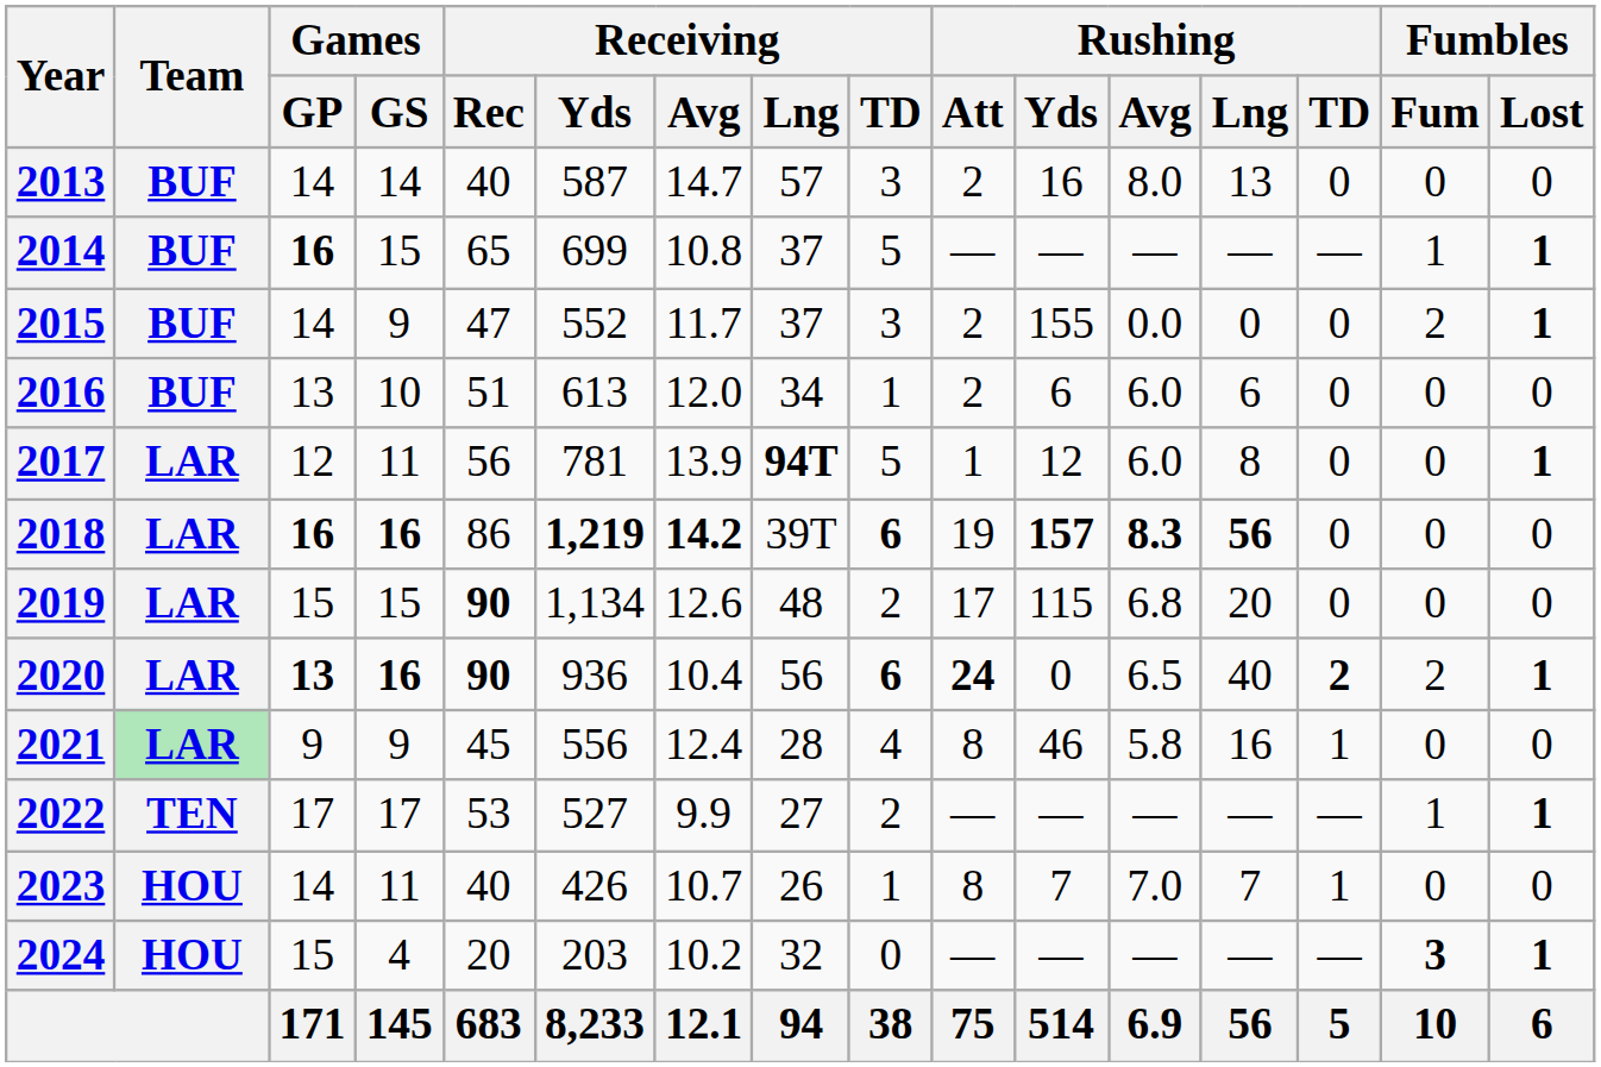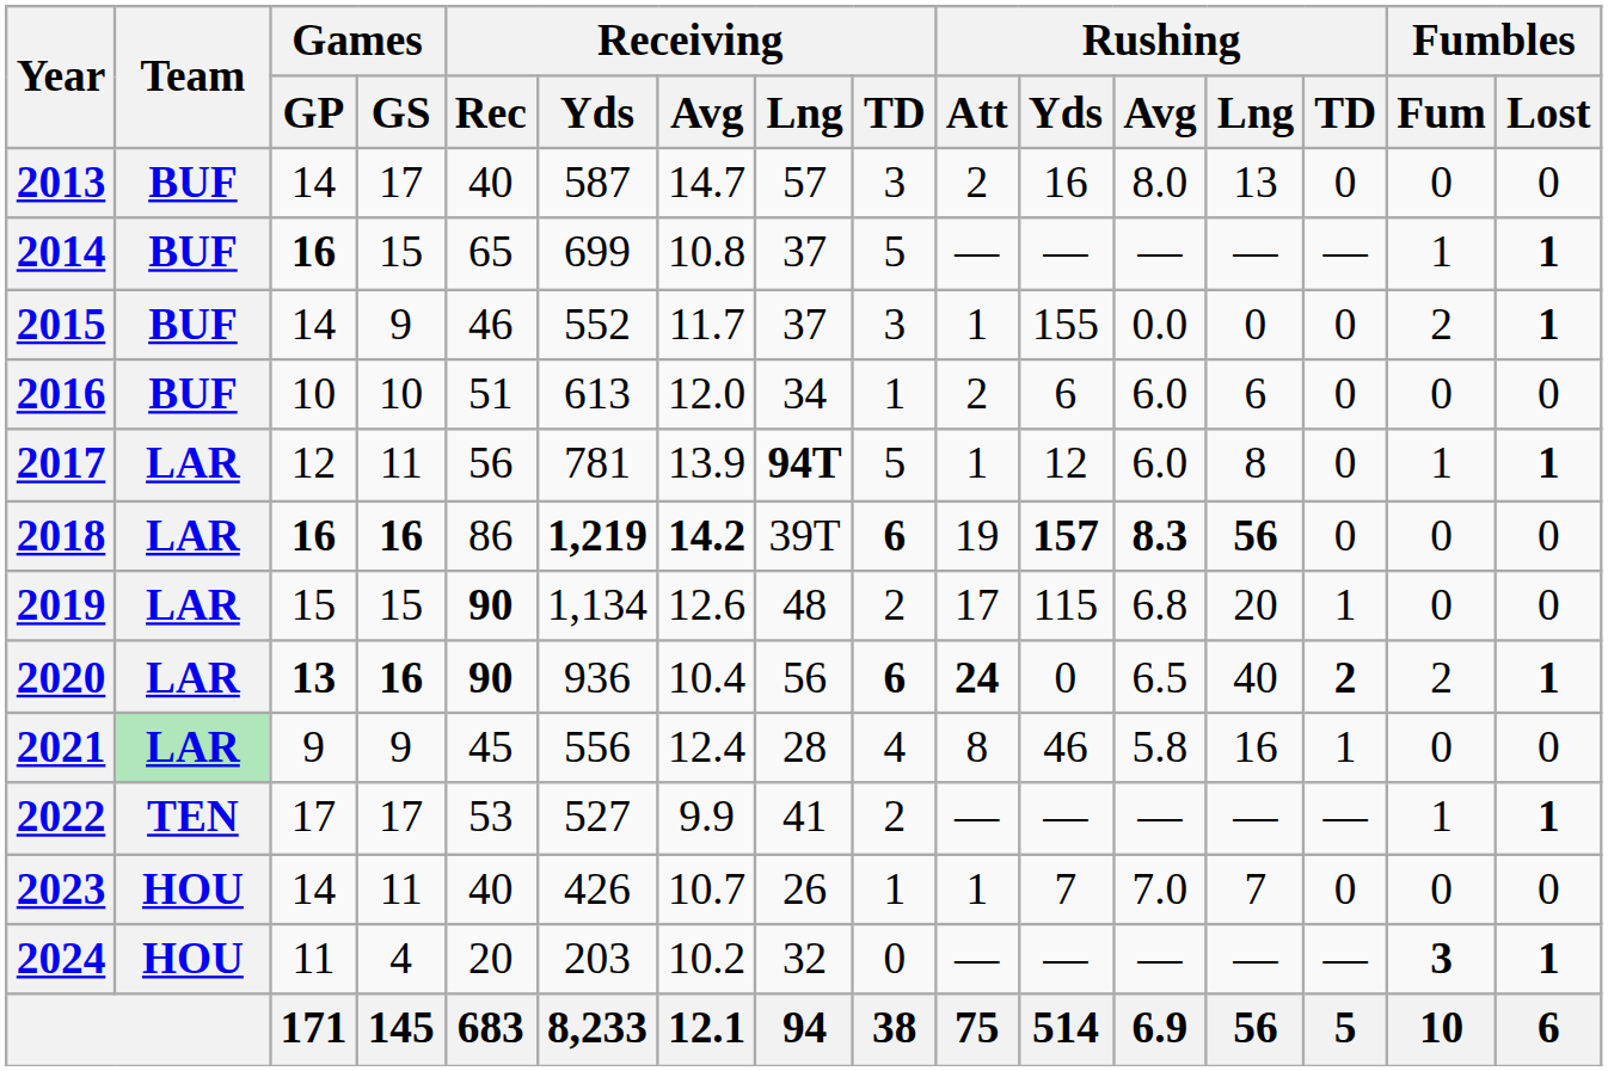 <table class="wikitable" style="text-align: center;">
 <tr>
 <th rowspan="2">Year</th>
 <th rowspan="2">Team</th>
 <th colspan="2">Games</th>
 <th colspan="5">Receiving</th>
 <th colspan="5">Rushing</th>
 <th colspan="2">Fumbles</th>
 </tr>
 <tr>
 <th>GP</th>
 <th>GS</th>
 <th>Rec</th>
 <th>Yds</th>
 <th>Avg</th>
 <th>Lng</th>
 <th>TD</th>
 <th>Att</th>
 <th>Yds</th>
 <th>Avg</th>
 <th>Lng</th>
 <th>TD</th>
 <th>Fum</th>
 <th>Lost</th>
 </tr>
 <tr>
 <th><a href='#'>2013</a></th>
 <th><a href='#'>BUF</a></th>
 <td>14</td>
-<td>14</td>
+<td>17</td>
 <td>40</td>
 <td>587</td>
 <td>14.7</td>
 <td>57</td>
 <td>3</td>
 <td>2</td>
 <td>16</td>
 <td>8.0</td>
 <td>13</td>
 <td>0</td>
 <td>0</td>
 <td>0</td>
 </tr>
 <tr>
 <th><a href='#'>2014</a></th>
 <th><a href='#'>BUF</a></th>
 <td><strong>16</strong></td>
 <td>15</td>
 <td>65</td>
 <td>699</td>
 <td>10.8</td>
 <td>37</td>
 <td>5</td>
 <td>—</td>
 <td>—</td>
 <td>—</td>
 <td>—</td>
 <td>—</td>
 <td>1</td>
 <td><strong>1</strong></td>
 </tr>
 <tr>
 <th><a href='#'>2015</a></th>
 <th><a href='#'>BUF</a></th>
 <td>14</td>
 <td>9</td>
-<td>47</td>
+<td>46</td>
 <td>552</td>
 <td>11.7</td>
 <td>37</td>
 <td>3</td>
-<td>2</td>
+<td>1</td>
 <td>155</td>
 <td>0.0</td>
 <td>0</td>
 <td>0</td>
 <td>2</td>
 <td><strong>1</strong></td>
 </tr>
 <tr>
 <th><a href='#'>2016</a></th>
 <th><a href='#'>BUF</a></th>
-<td>13</td>
+<td>10</td>
 <td>10</td>
 <td>51</td>
 <td>613</td>
 <td>12.0</td>
 <td>34</td>
 <td>1</td>
 <td>2</td>
 <td>6</td>
 <td>6.0</td>
 <td>6</td>
 <td>0</td>
 <td>0</td>
 <td>0</td>
 </tr>
 <tr>
 <th><a href='#'>2017</a></th>
 <th><a href='#'>LAR</a></th>
 <td>12</td>
 <td>11</td>
 <td>56</td>
 <td>781</td>
 <td>13.9</td>
 <td><strong>94T</strong></td>
 <td>5</td>
 <td>1</td>
 <td>12</td>
 <td>6.0</td>
 <td>8</td>
 <td>0</td>
-<td>0</td>
+<td>1</td>
 <td><strong>1</strong></td>
 </tr>
 <tr>
 <th><a href='#'>2018</a></th>
 <th><a href='#'>LAR</a></th>
 <td><strong>16</strong></td>
 <td><strong>16</strong></td>
 <td>86</td>
 <td><strong>1,219</strong></td>
 <td><strong>14.2</strong></td>
 <td>39T</td>
 <td><strong>6</strong></td>
 <td>19</td>
 <td><strong>157</strong></td>
 <td><strong>8.3</strong></td>
 <td><strong>56</strong></td>
 <td>0</td>
 <td>0</td>
 <td>0</td>
 </tr>
 <tr>
 <th><a href='#'>2019</a></th>
 <th><a href='#'>LAR</a></th>
 <td>15</td>
 <td>15</td>
 <td><strong>90</strong></td>
 <td>1,134</td>
 <td>12.6</td>
 <td>48</td>
 <td>2</td>
 <td>17</td>
 <td>115</td>
 <td>6.8</td>
 <td>20</td>
-<td>0</td>
+<td>1</td>
 <td>0</td>
 <td>0</td>
 </tr>
 <tr>
 <th><a href='#'>2020</a></th>
 <th><a href='#'>LAR</a></th>
 <td><strong>13</strong></td>
 <td><strong>16</strong></td>
 <td><strong>90</strong></td>
 <td>936</td>
 <td>10.4</td>
 <td>56</td>
 <td><strong>6</strong></td>
 <td><strong>24</strong></td>
 <td>0</td>
 <td>6.5</td>
 <td>40</td>
 <td><strong>2</strong></td>
 <td>2</td>
 <td><strong>1</strong></td>
 </tr>
 <tr>
 <th><a href='#'>2021</a></th>
 <th style="background:#afe6ba; width:3em;"><a href='#'>LAR</a></th>
 <td>9</td>
 <td>9</td>
 <td>45</td>
 <td>556</td>
 <td>12.4</td>
 <td>28</td>
 <td>4</td>
 <td>8</td>
 <td>46</td>
 <td>5.8</td>
 <td>16</td>
 <td>1</td>
 <td>0</td>
 <td>0</td>
 </tr>
 <tr>
 <th><a href='#'>2022</a></th>
 <th><a href='#'>TEN</a></th>
 <td>17</td>
 <td>17</td>
 <td>53</td>
 <td>527</td>
 <td>9.9</td>
-<td>27</td>
+<td>41</td>
 <td>2</td>
 <td>—</td>
 <td>—</td>
 <td>—</td>
 <td>—</td>
 <td>—</td>
 <td>1</td>
 <td><strong>1</strong></td>
 </tr>
 <tr>
 <th><a href='#'>2023</a></th>
 <th><a href='#'>HOU</a></th>
 <td>14</td>
 <td>11</td>
 <td>40</td>
 <td>426</td>
 <td>10.7</td>
 <td>26</td>
 <td>1</td>
-<td>8</td>
+<td>1</td>
 <td>7</td>
 <td>7.0</td>
 <td>7</td>
-<td>1</td>
+<td>0</td>
 <td>0</td>
 <td>0</td>
 </tr>
 <tr>
 <th><a href='#'>2024</a></th>
 <th><a href='#'>HOU</a></th>
-<td>15</td>
+<td>11</td>
 <td>4</td>
 <td>20</td>
 <td>203</td>
 <td>10.2</td>
 <td>32</td>
 <td>0</td>
 <td>—</td>
 <td>—</td>
 <td>—</td>
 <td>—</td>
 <td>—</td>
 <td><strong>3</strong></td>
 <td><strong>1</strong></td>
 </tr>
 <tr>
 <th colspan="2"></th>
 <th>171</th>
 <th>145</th>
 <th>683</th>
 <th>8,233</th>
 <th>12.1</th>
 <th>94</th>
 <th>38</th>
 <th>75</th>
 <th>514</th>
 <th>6.9</th>
 <th>56</th>
 <th>5</th>
 <th>10</th>
 <th>6</th>
 </tr>
 </table>
